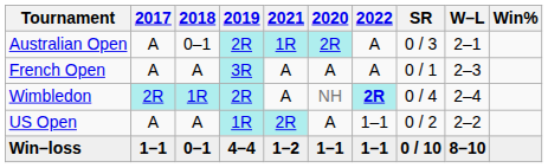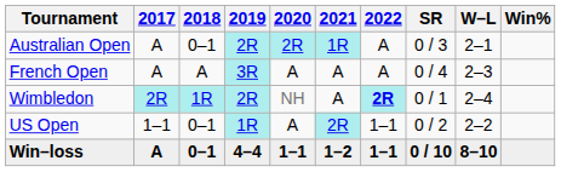 <table class=wikitable style=text-align:center;>
 <tr>
 <th>Tournament</th>
 <th><a href='#'>2017</a></th>
 <th><a href='#'>2018</a></th>
 <th><a href='#'>2019</a></th>
+<th><a href='#'>2020</a></th>
 <th><a href='#'>2021</a></th>
-<th><a href='#'>2020</a></th>
 <th><a href='#'>2022</a></th>
 <th>SR</th>
 <th>W–L</th>
 <th>Win%</th>
 </tr>
 <tr>
 <td align=left><a href='#'>Australian Open</a></td>
 <td>A</td>
 <td>0–1</td>
 <td style=background:#afeeee><a href='#'>2R</a></td>
+<td style=background:#afeeee><a href='#'>2R</a></td>
 <td style=background:#afeeee><a href='#'>1R</a></td>
-<td style=background:#afeeee><a href='#'>2R</a></td>
 <td>A</td>
 <td>0 / 3</td>
 <td>2–1</td>
 <td></td>
 </tr>
 <tr>
 <td align=left><a href='#'>French Open</a></td>
 <td>A</td>
 <td>A</td>
 <td style=background:#afeeee><a href='#'>3R</a></td>
 <td>A</td>
 <td>A</td>
 <td>A</td>
-<td>0 / 1</td>
+<td>0 / 4</td>
 <td>2–3</td>
 <td></td>
 </tr>
 <tr>
 <td align=left><a href='#'>Wimbledon</a></td>
 <td style=background:#afeeee><a href='#'>2R</a></td>
 <td style=background:#afeeee><a href='#'>1R</a></td>
 <td style=background:#afeeee><a href='#'>2R</a></td>
+<td style=color:#767676>NH</td>
 <td>A</td>
-<td style=color:#767676>NH</td>
 <td style=background:#afeeee><strong><a href='#'>2R</a></strong></td>
-<td>0 / 4</td>
+<td>0 / 1</td>
 <td>2–4</td>
 <td></td>
 </tr>
 <tr>
 <td align=left><a href='#'>US Open</a></td>
+<td>1–1</td>
+<td>0–1</td>
+<td style=background:#afeeee><a href='#'>1R</a></td>
 <td>A</td>
-<td>A</td>
-<td style=background:#afeeee><a href='#'>1R</a></td>
 <td style=background:#afeeee><a href='#'>2R</a></td>
-<td>A</td>
 <td>1–1</td>
 <td>0 / 2</td>
 <td>2–2</td>
 <td></td>
 </tr>
 <tr style=background:#efefef;font-weight:bold>
 <td style=text-align:left>Win–loss</td>
-<td>1–1</td>
+<td>A</td>
 <td>0–1</td>
 <td>4–4</td>
+<td>1–1</td>
 <td>1–2</td>
-<td>1–1</td>
 <td>1–1</td>
 <td>0 / 10</td>
 <td>8–10</td>
 <td></td>
 </tr>
 </table>
